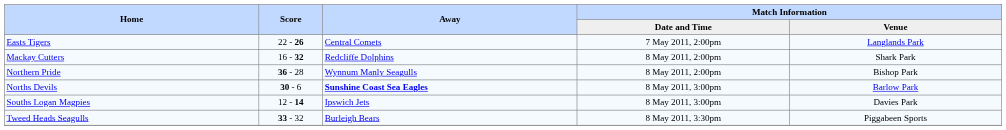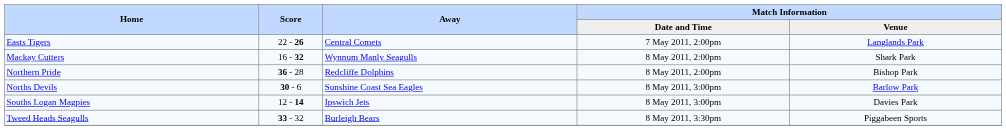 <table border=1 style="border-collapse:collapse; font-size:90%; text-align:center;" cellpadding=3 cellspacing=0>
 <tr bgcolor=#C1D8FF>
 <th rowspan=2 width=12%>Home</th>
 <th rowspan=2 width=3%>Score</th>
 <th rowspan=2 width=12%>Away</th>
 <th colspan=5>Match Information</th>
 </tr>
 <tr bgcolor=#EFEFEF>
 <th width=10%>Date and Time</th>
 <th width=10%>Venue</th>
 </tr>
 <tr bgcolor=#F5FAFF>
 <td align=left> <a href='#'>Easts Tigers</a></td>
 <td>22 - <strong>26</strong></td>
 <td align=left> <a href='#'>Central Comets</a></td>
 <td>7 May 2011, 2:00pm</td>
 <td><a href='#'>Langlands Park</a></td>
 </tr>
 <tr bgcolor=#F5FAFF>
 <td align=left> <a href='#'>Mackay Cutters</a></td>
 <td>16 - <strong>32</strong></td>
-<td align=left> <a href='#'>Redcliffe Dolphins</a></td>
+<td align=left> <a href='#'>Wynnum Manly Seagulls</a></td>
 <td>8 May 2011, 2:00pm</td>
 <td>Shark Park</td>
 </tr>
 <tr bgcolor=#F5FAFF>
 <td align=left> <a href='#'>Northern Pride</a></td>
 <td><strong>36</strong> - 28</td>
-<td align=left> <a href='#'>Wynnum Manly Seagulls</a></td>
+<td align=left> <a href='#'>Redcliffe Dolphins</a></td>
 <td>8 May 2011, 2:00pm</td>
 <td>Bishop Park</td>
 </tr>
 <tr bgcolor=#F5FAFF>
 <td align=left> <a href='#'>Norths Devils</a></td>
 <td><strong>30</strong> - 6</td>
-<td align=left><strong> <a href='#'>Sunshine Coast Sea Eagles</a></strong></td>
+<td align=left> <a href='#'>Sunshine Coast Sea Eagles</a></td>
 <td>8 May 2011, 3:00pm</td>
 <td><a href='#'>Barlow Park</a></td>
 </tr>
 <tr bgcolor=#F5FAFF>
 <td align=left> <a href='#'>Souths Logan Magpies</a></td>
 <td>12 - <strong>14</strong></td>
 <td align=left> <a href='#'>Ipswich Jets</a></td>
 <td>8 May 2011, 3:00pm</td>
 <td>Davies Park</td>
 </tr>
 <tr bgcolor=#F5FAFF>
 <td align=left> <a href='#'>Tweed Heads Seagulls</a></td>
 <td><strong>33</strong> - 32</td>
 <td align=left> <a href='#'>Burleigh Bears</a></td>
 <td>8 May 2011, 3:30pm</td>
 <td>Piggabeen Sports</td>
 </tr>
 <tr>
 </tr>
 </table>
